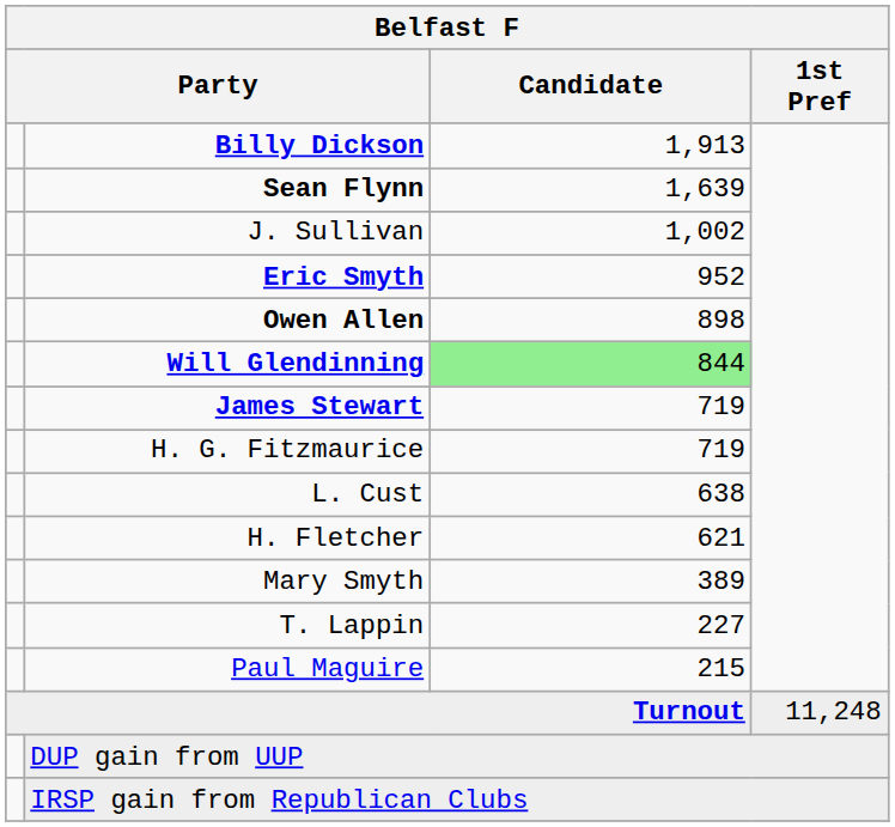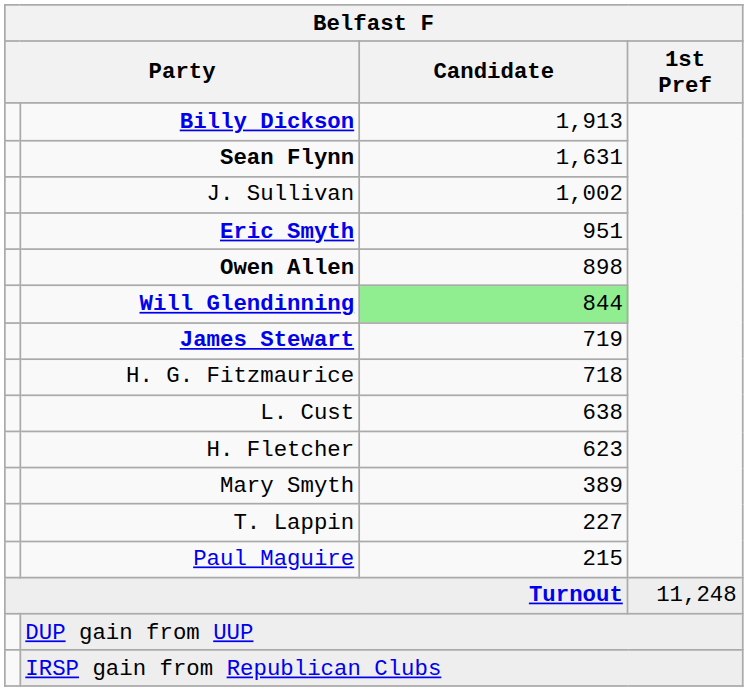 <table class="wikitable">
 <tr>
 <th colspan="4" align="center">Belfast F</th>
 </tr>
 <tr>
 <th colspan="2" align="center" width=200>Party</th>
 <th width=150>Candidate</th>
 <th width=60>1st Pref</th>
 </tr>
 <tr>
 <td></td>
 <td align="right"><strong><a href='#'>Billy Dickson</a></strong></td>
 <td align="right">1,913</td>
 </tr>
 <tr>
 <td></td>
 <td align="right"><strong>Sean Flynn</strong></td>
-<td align="right">1,639</td>
+<td align="right">1,631</td>
 </tr>
 <tr>
 <td></td>
 <td align="right">J. Sullivan</td>
 <td align="right">1,002</td>
 </tr>
 <tr>
 <td></td>
 <td align="right"><strong><a href='#'>Eric Smyth</a></strong></td>
-<td align="right">952</td>
+<td align="right">951</td>
 </tr>
 <tr>
 <td></td>
 <td align="right"><strong>Owen Allen</strong></td>
 <td align="right">898</td>
 </tr>
 <tr>
 <td></td>
 <td align="right"><strong><a href='#'>Will Glendinning</a></strong></td>
 <td align="right" style="background: lightgreen;">844</td>
 </tr>
 <tr>
 <td></td>
 <td align="right"><strong><a href='#'>James Stewart</a></strong></td>
 <td align="right">719</td>
 </tr>
 <tr>
 <td></td>
 <td align="right">H. G. Fitzmaurice</td>
-<td align="right">719</td>
+<td align="right">718</td>
 </tr>
 <tr>
 <td></td>
 <td align="right">L. Cust</td>
 <td align="right">638</td>
 </tr>
 <tr>
 <td></td>
 <td align="right">H. Fletcher</td>
-<td align="right">621</td>
+<td align="right">623</td>
 </tr>
 <tr>
 <td></td>
 <td align="right">Mary Smyth</td>
 <td align="right">389</td>
 </tr>
 <tr>
 <td></td>
 <td align="right">T. Lappin</td>
 <td align="right">227</td>
 </tr>
 <tr>
 <td></td>
 <td align="right"><a href='#'>Paul Maguire</a></td>
 <td align="right">215</td>
 </tr>
 <tr bgcolor="EEEEEE">
 <td colspan=3 align="right"><strong><a href='#'>Turnout</a></strong></td>
 <td align="right">11,248</td>
 </tr>
 <tr>
 <td bgcolor=></td>
 <td colspan=3 bgcolor="EEEEEE"><a href='#'>DUP</a> gain from <a href='#'>UUP</a></td>
 </tr>
 <tr>
 <td bgcolor=></td>
 <td colspan=3 bgcolor="EEEEEE"><a href='#'>IRSP</a> gain from <a href='#'>Republican Clubs</a></td>
 </tr>
 </table>
